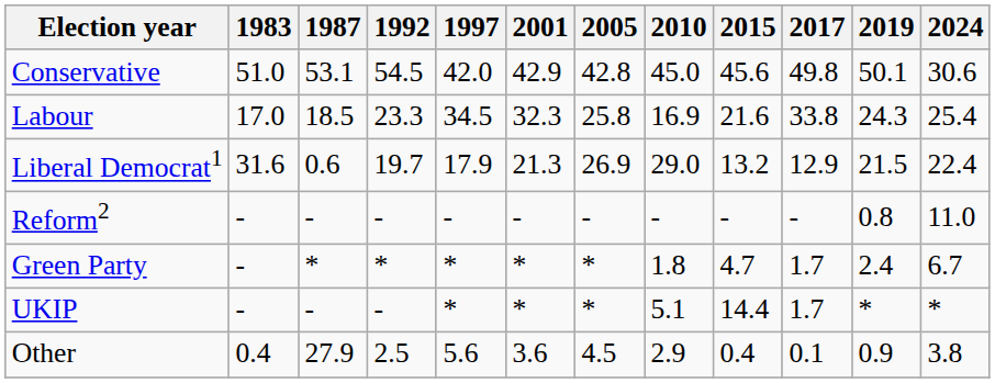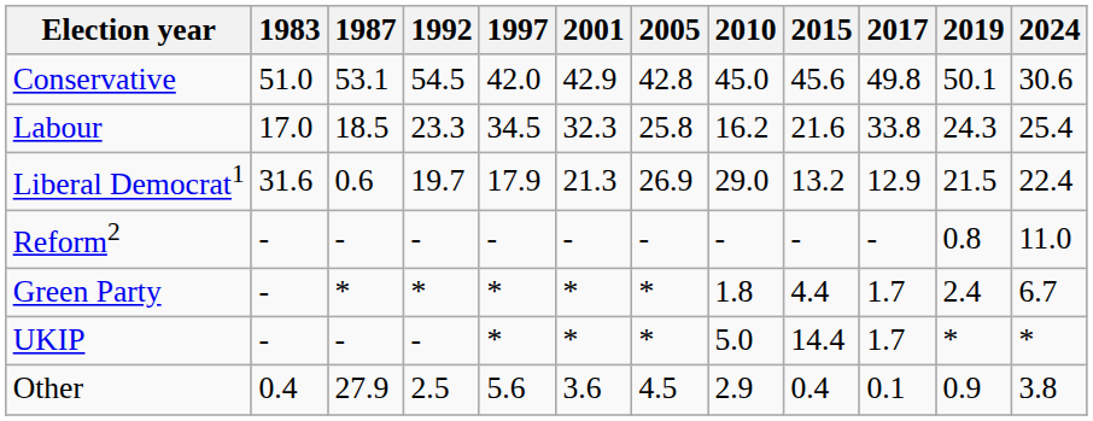 <table class="wikitable">
 <tr>
 <th>Election year</th>
 <th>1983</th>
 <th>1987</th>
 <th>1992</th>
 <th>1997</th>
 <th>2001</th>
 <th>2005</th>
 <th>2010</th>
 <th>2015</th>
 <th>2017</th>
 <th>2019</th>
 <th>2024</th>
 </tr>
 <tr>
 <td><a href='#'>Conservative</a></td>
 <td>51.0</td>
 <td>53.1</td>
 <td>54.5</td>
 <td>42.0</td>
 <td>42.9</td>
 <td>42.8</td>
 <td>45.0</td>
 <td>45.6</td>
 <td>49.8</td>
 <td>50.1</td>
 <td>30.6</td>
 </tr>
 <tr>
 <td><a href='#'>Labour</a></td>
 <td>17.0</td>
 <td>18.5</td>
 <td>23.3</td>
 <td>34.5</td>
 <td>32.3</td>
 <td>25.8</td>
-<td>16.9</td>
+<td>16.2</td>
 <td>21.6</td>
 <td>33.8</td>
 <td>24.3</td>
 <td>25.4</td>
 </tr>
 <tr>
 <td><a href='#'>Liberal Democrat</a><sup>1</sup></td>
 <td>31.6</td>
 <td>0.6</td>
 <td>19.7</td>
 <td>17.9</td>
 <td>21.3</td>
 <td>26.9</td>
 <td>29.0</td>
 <td>13.2</td>
 <td>12.9</td>
 <td>21.5</td>
 <td>22.4</td>
 </tr>
 <tr>
 <td><a href='#'>Reform</a><sup>2</sup></td>
 <td>-</td>
 <td>-</td>
 <td>-</td>
 <td>-</td>
 <td>-</td>
 <td>-</td>
 <td>-</td>
 <td>-</td>
 <td>-</td>
 <td>0.8</td>
 <td>11.0</td>
 </tr>
 <tr>
 <td><a href='#'>Green Party</a></td>
 <td>-</td>
 <td>*</td>
 <td>*</td>
 <td>*</td>
 <td>*</td>
 <td>*</td>
 <td>1.8</td>
-<td>4.7</td>
+<td>4.4</td>
 <td>1.7</td>
 <td>2.4</td>
 <td>6.7</td>
 </tr>
 <tr>
 <td><a href='#'>UKIP</a></td>
 <td>-</td>
 <td>-</td>
 <td>-</td>
 <td>*</td>
 <td>*</td>
 <td>*</td>
-<td>5.1</td>
+<td>5.0</td>
 <td>14.4</td>
 <td>1.7</td>
 <td>*</td>
 <td>*</td>
 </tr>
 <tr>
 <td>Other</td>
 <td>0.4</td>
 <td>27.9</td>
 <td>2.5</td>
 <td>5.6</td>
 <td>3.6</td>
 <td>4.5</td>
 <td>2.9</td>
 <td>0.4</td>
 <td>0.1</td>
 <td>0.9</td>
 <td>3.8</td>
 </tr>
 </table>
